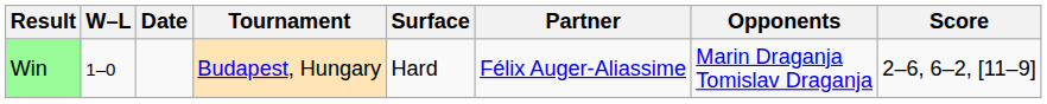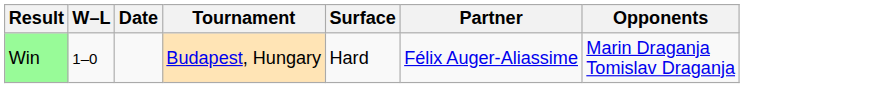 <table class="wikitable">
 <tr>
 <th>Result</th>
 <th class="unsortable">W–L</th>
 <th>Date</th>
 <th>Tournament</th>
 <th>Surface</th>
 <th>Partner</th>
 <th>Opponents</th>
-<th class="unsortable">Score</th>
 </tr>
 <tr>
 <td bgcolor="98fb98">Win</td>
 <td><small>1–0</small></td>
 <td><a href='#'></a></td>
 <td bgcolor=moccasin><a href='#'>Budapest</a>, Hungary</td>
 <td>Hard</td>
 <td> <a href='#'>Félix Auger-Aliassime</a></td>
 <td> <a href='#'>Marin Draganja</a> <br> <a href='#'>Tomislav Draganja</a></td>
-<td>2–6, 6–2, [11–9]</td>
 </tr>
 </table>
